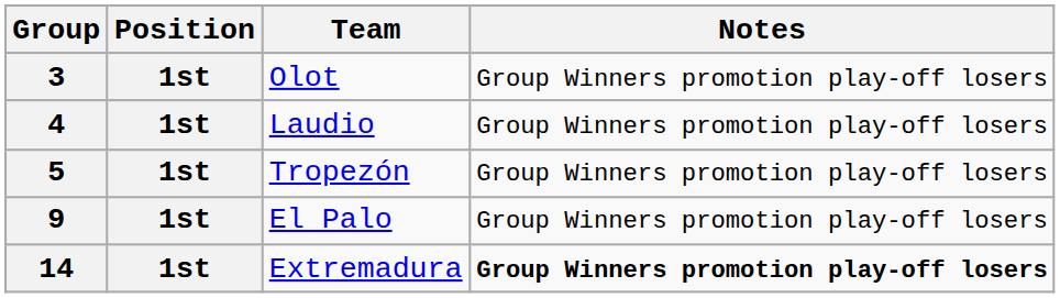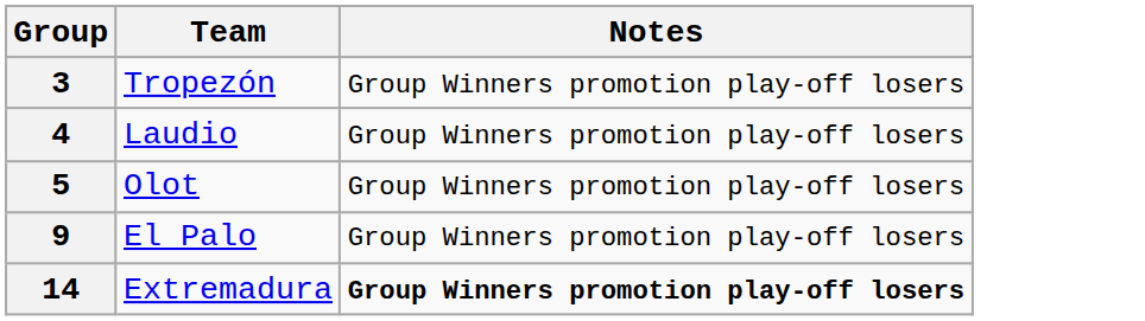 <table class="wikitable">
 <tr>
 <th>Group</th>
-<th>Position</th>
 <th>Team</th>
 <th>Notes</th>
 </tr>
 <tr>
 <th>3</th>
-<th>1st</th>
-<td><a href='#'>Olot</a></td>
+<td><a href='#'>Tropezón</a></td>
 <td><small>Group Winners promotion play-off losers</small></td>
 </tr>
 <tr>
 <th>4</th>
-<th>1st</th>
 <td><a href='#'>Laudio</a></td>
 <td><small>Group Winners promotion play-off losers</small></td>
 </tr>
 <tr>
 <th>5</th>
-<th>1st</th>
-<td><a href='#'>Tropezón</a></td>
+<td><a href='#'>Olot</a></td>
 <td><small>Group Winners promotion play-off losers</small></td>
 </tr>
 <tr>
 <th>9</th>
-<th>1st</th>
 <td><a href='#'>El Palo</a></td>
 <td><small>Group Winners promotion play-off losers</small></td>
 </tr>
 <tr>
 <th>14</th>
-<th>1st</th>
 <td><a href='#'>Extremadura</a></td>
 <td><strong><small>Group Winners promotion play-off losers</small></strong></td>
 </tr>
 </table>
